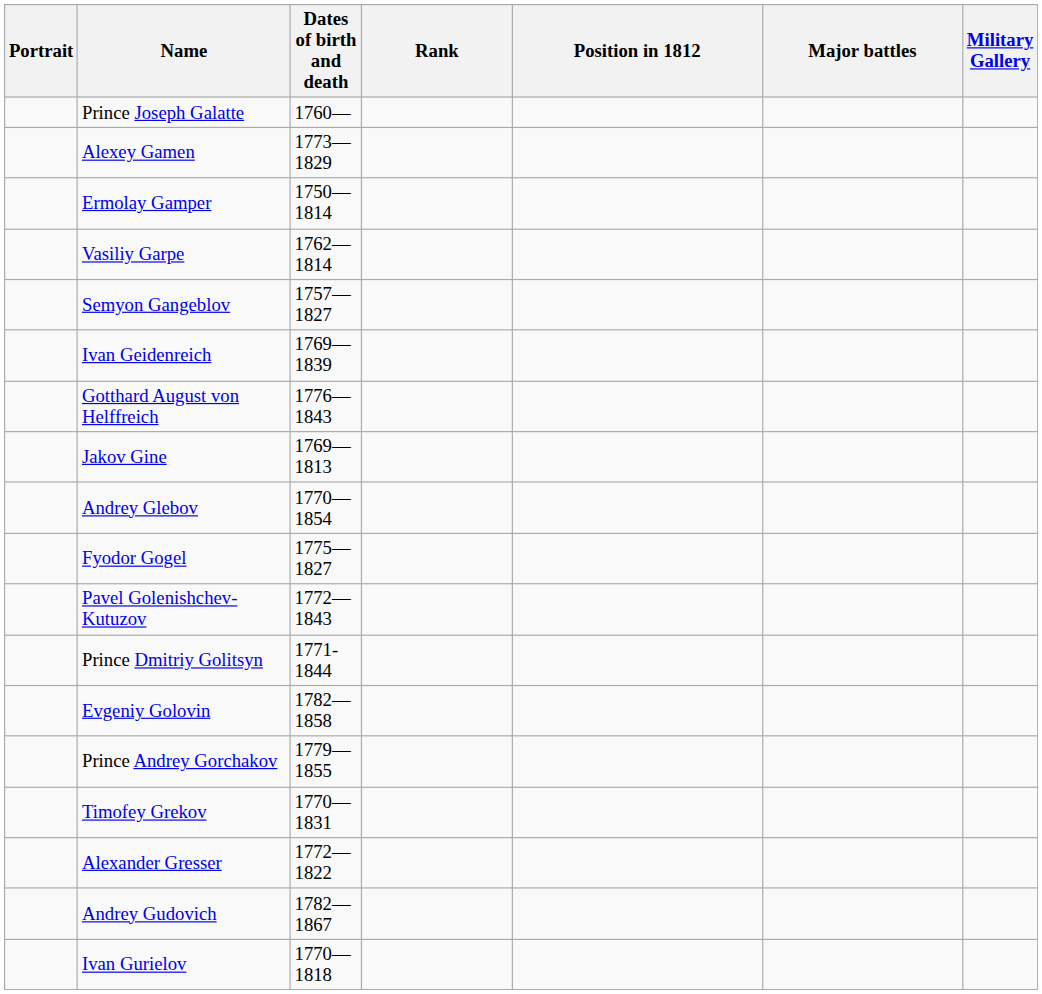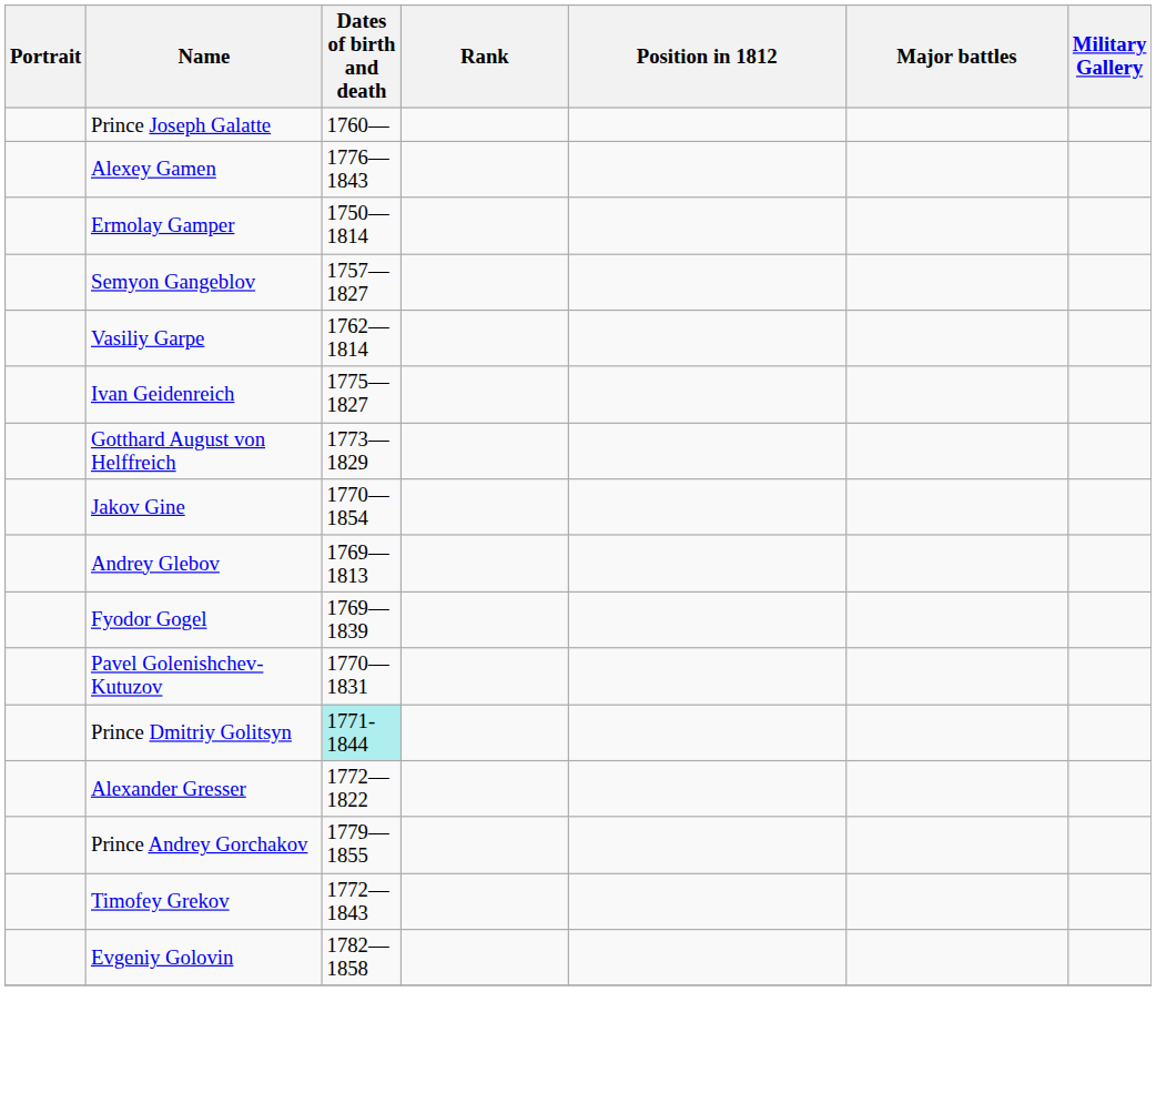 <table width=100% class="wikitable">
 <tr>
 <th width=7%>Portrait</th>
 <th width=21%>Name</th>
 <th width=7%>Dates of birth and death</th>
 <th width=15%>Rank</th>
 <th width=25%>Position in 1812</th>
 <th width=20%>Major battles</th>
 <th width=5%><a href='#'>Military Gallery</a></th>
 </tr>
 <tr>
 <td></td>
 <td>Prince <a href='#'>Joseph Galatte</a></td>
 <td>1760—</td>
 <td></td>
 <td></td>
 <td></td>
 <td></td>
 </tr>
 <tr>
 <td></td>
 <td><a href='#'>Alexey Gamen</a></td>
-<td>1773—1829</td>
+<td>1776—1843</td>
 <td></td>
 <td></td>
 <td></td>
 <td></td>
 </tr>
 <tr>
 <td></td>
 <td><a href='#'>Ermolay Gamper</a></td>
 <td>1750—1814</td>
 <td></td>
 <td></td>
 <td></td>
 <td></td>
 </tr>
 <tr>
 <td></td>
+<td><a href='#'>Semyon Gangeblov</a></td>
+<td>1757—1827</td>
+<td></td>
+<td></td>
+<td></td>
+<td></td>
+</tr>
+<tr>
+<td></td>
 <td><a href='#'>Vasiliy Garpe</a></td>
 <td>1762—1814</td>
 <td></td>
 <td></td>
 <td></td>
 <td></td>
 </tr>
 <tr>
 <td></td>
-<td><a href='#'>Semyon Gangeblov</a></td>
-<td>1757—1827</td>
+<td><a href='#'>Ivan Geidenreich</a></td>
+<td>1775—1827</td>
 <td></td>
 <td></td>
 <td></td>
 <td></td>
 </tr>
 <tr>
 <td></td>
-<td><a href='#'>Ivan Geidenreich</a></td>
+<td><a href='#'>Gotthard August von Helffreich</a></td>
+<td>1773—1829</td>
+<td></td>
+<td></td>
+<td></td>
+<td></td>
+</tr>
+<tr>
+<td></td>
+<td><a href='#'>Jakov Gine</a></td>
+<td>1770—1854</td>
+<td></td>
+<td></td>
+<td></td>
+<td></td>
+</tr>
+<tr>
+<td></td>
+<td><a href='#'>Andrey Glebov</a></td>
+<td>1769—1813</td>
+<td></td>
+<td></td>
+<td></td>
+<td></td>
+</tr>
+<tr>
+<td></td>
+<td><a href='#'>Fyodor Gogel</a></td>
 <td>1769—1839</td>
 <td></td>
 <td></td>
 <td></td>
 <td></td>
 </tr>
 <tr>
 <td></td>
-<td><a href='#'>Gotthard August von Helffreich</a></td>
-<td>1776—1843</td>
-<td></td>
-<td></td>
-<td></td>
-<td></td>
-</tr>
-<tr>
-<td></td>
-<td><a href='#'>Jakov Gine</a></td>
-<td>1769—1813</td>
-<td></td>
-<td></td>
-<td></td>
-<td></td>
-</tr>
-<tr>
-<td></td>
-<td><a href='#'>Andrey Glebov</a></td>
-<td>1770—1854</td>
-<td></td>
-<td></td>
-<td></td>
-<td></td>
-</tr>
-<tr>
-<td></td>
-<td><a href='#'>Fyodor Gogel</a></td>
-<td>1775—1827</td>
-<td></td>
-<td></td>
-<td></td>
-<td></td>
-</tr>
-<tr>
-<td></td>
 <td><a href='#'>Pavel Golenishchev-Kutuzov</a></td>
-<td>1772—1843</td>
+<td>1770—1831</td>
 <td></td>
 <td></td>
 <td></td>
 <td></td>
 </tr>
 <tr>
 <td></td>
 <td>Prince <a href='#'>Dmitriy Golitsyn</a></td>
-<td>1771-1844</td>
+<td style="background: paleturquoise;">1771-1844</td>
 <td></td>
 <td></td>
 <td></td>
 <td></td>
 </tr>
 <tr>
 <td></td>
-<td><a href='#'>Evgeniy Golovin</a></td>
-<td>1782—1858</td>
+<td><a href='#'>Alexander Gresser</a></td>
+<td>1772—1822</td>
 <td></td>
 <td></td>
 <td></td>
 <td></td>
 </tr>
 <tr>
 <td></td>
 <td>Prince <a href='#'>Andrey Gorchakov</a></td>
 <td>1779—1855</td>
 <td></td>
 <td></td>
 <td></td>
 <td></td>
 </tr>
 <tr>
 <td></td>
 <td><a href='#'>Timofey Grekov</a></td>
-<td>1770—1831</td>
+<td>1772—1843</td>
 <td></td>
 <td></td>
 <td></td>
 <td></td>
 </tr>
 <tr>
 <td></td>
-<td><a href='#'>Alexander Gresser</a></td>
-<td>1772—1822</td>
-<td></td>
-<td></td>
-<td></td>
-<td></td>
-</tr>
-<tr>
-<td></td>
-<td><a href='#'>Andrey Gudovich</a></td>
-<td>1782—1867</td>
-<td></td>
-<td></td>
-<td></td>
-<td></td>
-</tr>
-<tr>
-<td></td>
-<td><a href='#'>Ivan Gurielov</a></td>
-<td>1770—1818</td>
+<td><a href='#'>Evgeniy Golovin</a></td>
+<td>1782—1858</td>
 <td></td>
 <td></td>
 <td></td>
 <td></td>
 </tr>
 <tr>
 </tr>
 </table>
